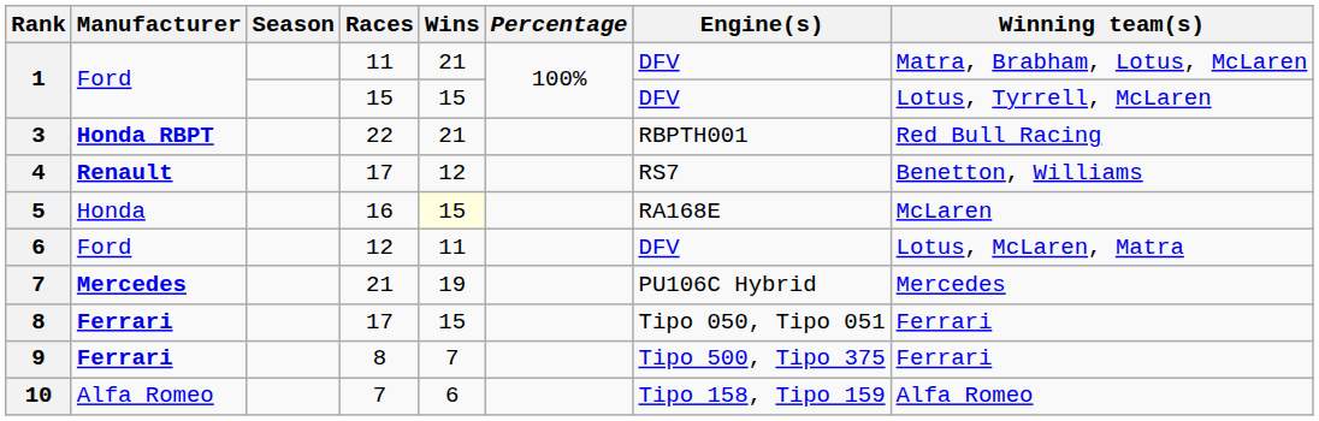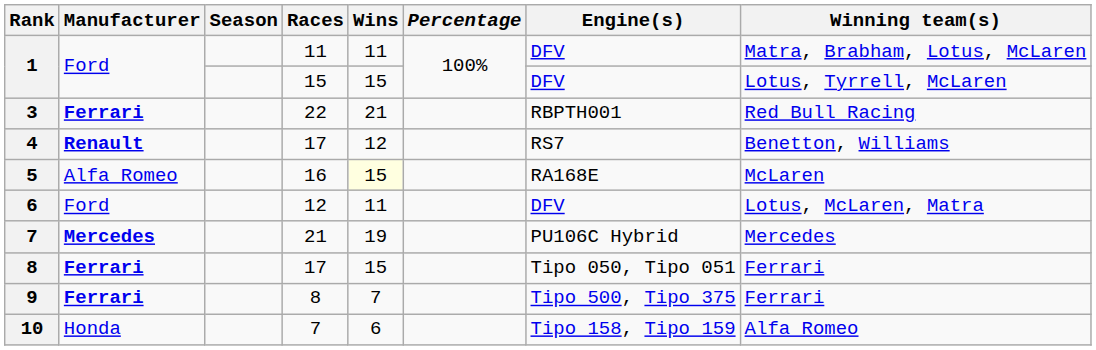 <table class="wikitable">
 <tr>
 <th>Rank</th>
 <th>Manufacturer</th>
 <th>Season</th>
 <th>Races</th>
 <th>Wins</th>
 <th><em>Percentage</em></th>
 <th>Engine(s)</th>
 <th>Winning team(s)</th>
 </tr>
 <tr align="center">
 <th rowspan="2">1</th>
 <td align="left" rowspan="2"><a href='#'>Ford</a></td>
 <td></td>
 <td>11</td>
-<td>21</td>
+<td>11</td>
 <td rowspan="2">100%</td>
 <td align="left"><a href='#'>DFV</a></td>
 <td align="left"><a href='#'>Matra</a>, <a href='#'>Brabham</a>, <a href='#'>Lotus</a>, <a href='#'>McLaren</a></td>
 </tr>
 <tr align="center">
 <td></td>
 <td>15</td>
 <td>15</td>
 <td align="left"><a href='#'>DFV</a></td>
 <td align="left"><a href='#'>Lotus</a>, <a href='#'>Tyrrell</a>, <a href='#'>McLaren</a></td>
 </tr>
 <tr align="center">
 <th>3</th>
-<td align="left"><strong><a href='#'>Honda RBPT</a></strong></td>
+<td align="left"><strong><a href='#'>Ferrari</a></strong></td>
 <td></td>
 <td>22</td>
 <td>21</td>
 <td></td>
 <td align="left">RBPTH001</td>
 <td align="left"><a href='#'>Red Bull Racing</a></td>
 </tr>
 <tr align="center">
 <th>4</th>
 <td align="left"><strong><a href='#'>Renault</a></strong></td>
 <td></td>
 <td>17</td>
 <td>12</td>
 <td></td>
 <td align="left">RS7</td>
 <td align="left"><a href='#'>Benetton</a>, <a href='#'>Williams</a></td>
 </tr>
 <tr align="center">
 <th>5</th>
-<td align="left"><a href='#'>Honda</a></td>
+<td align="left"><a href='#'>Alfa Romeo</a></td>
 <td></td>
 <td>16</td>
 <td style="background: lightyellow;">15</td>
 <td></td>
 <td align="left">RA168E</td>
 <td align="left"><a href='#'>McLaren</a></td>
 </tr>
 <tr align="center">
 <th>6</th>
 <td align="left"><a href='#'>Ford</a></td>
 <td></td>
 <td>12</td>
 <td>11</td>
 <td></td>
 <td align="left"><a href='#'>DFV</a></td>
 <td align="left"><a href='#'>Lotus</a>, <a href='#'>McLaren</a>, <a href='#'>Matra</a></td>
 </tr>
 <tr align="center">
 <th>7</th>
 <td align="left"><strong><a href='#'>Mercedes</a></strong></td>
 <td></td>
 <td>21</td>
 <td>19</td>
 <td></td>
 <td align="left">PU106C Hybrid</td>
 <td align="left"><a href='#'>Mercedes</a></td>
 </tr>
 <tr align="center">
 <th>8</th>
 <td align="left"><strong><a href='#'>Ferrari</a></strong></td>
 <td></td>
 <td>17</td>
 <td>15</td>
 <td></td>
 <td align="left">Tipo 050, Tipo 051</td>
 <td align="left"><a href='#'>Ferrari</a></td>
 </tr>
 <tr align="center">
 <th>9</th>
 <td align="left"><strong><a href='#'>Ferrari</a></strong></td>
 <td></td>
 <td>8</td>
 <td>7</td>
 <td></td>
 <td align="left"><a href='#'>Tipo 500</a>, <a href='#'>Tipo 375</a></td>
 <td align="left"><a href='#'>Ferrari</a></td>
 </tr>
 <tr align="center">
 <th>10</th>
-<td align="left"><a href='#'>Alfa Romeo</a></td>
+<td align="left"><a href='#'>Honda</a></td>
 <td></td>
 <td>7</td>
 <td>6</td>
 <td></td>
 <td align="left"><a href='#'>Tipo 158</a>, <a href='#'>Tipo 159</a></td>
 <td align="left"><a href='#'>Alfa Romeo</a></td>
 </tr>
 </table>
